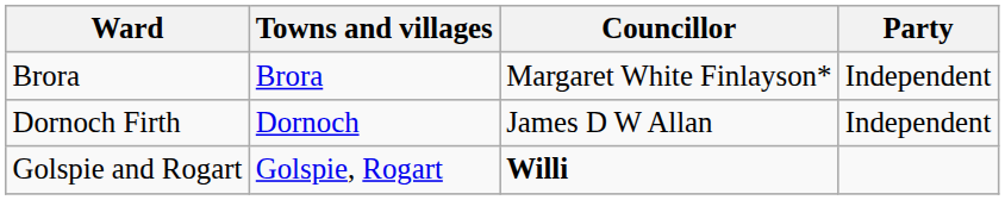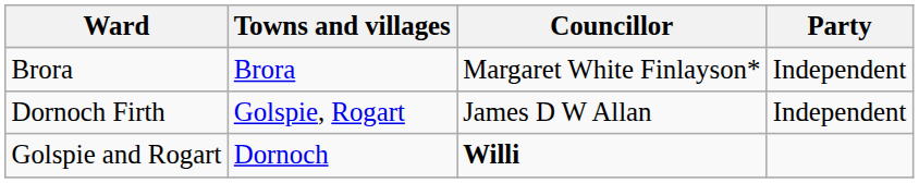 <table class="wikitable">
 <tr>
 <th>Ward</th>
 <th>Towns and villages</th>
 <th>Councillor</th>
 <th>Party</th>
 </tr>
 <tr>
 <td>Brora</td>
 <td><a href='#'>Brora</a></td>
 <td>Margaret White Finlayson*</td>
 <td>Independent</td>
 </tr>
 <tr>
 <td>Dornoch Firth</td>
-<td><a href='#'>Dornoch</a></td>
+<td><a href='#'>Golspie</a>, <a href='#'>Rogart</a></td>
 <td>James D W Allan</td>
 <td>Independent</td>
 </tr>
 <tr>
 <td>Golspie and Rogart</td>
-<td><a href='#'>Golspie</a>, <a href='#'>Rogart</a></td>
+<td><a href='#'>Dornoch</a></td>
 <td><strong>Willi</strong></td>
 </tr>
 </table>
